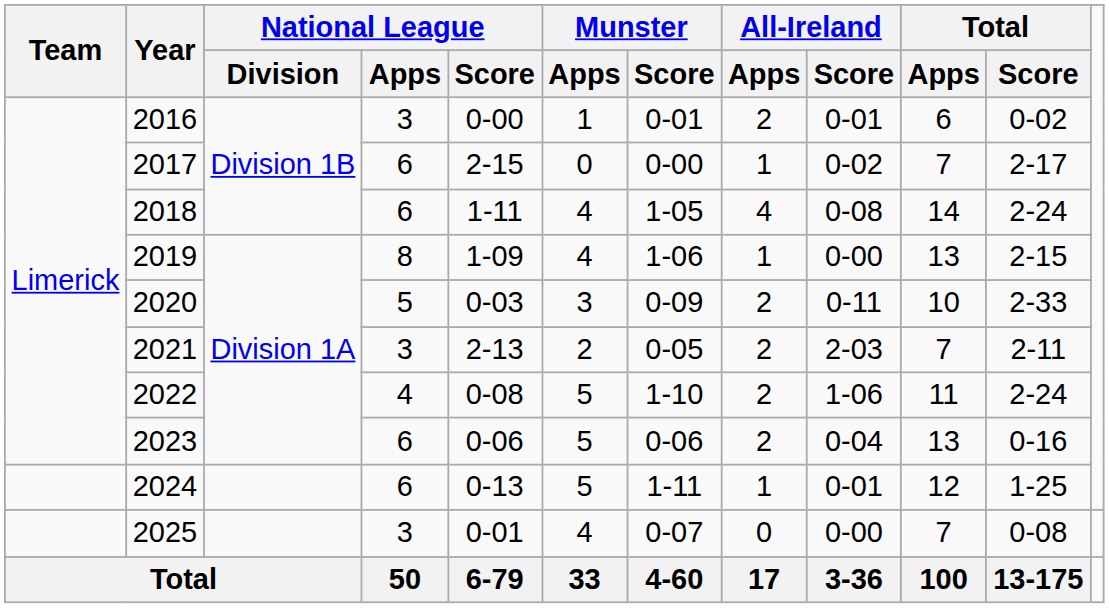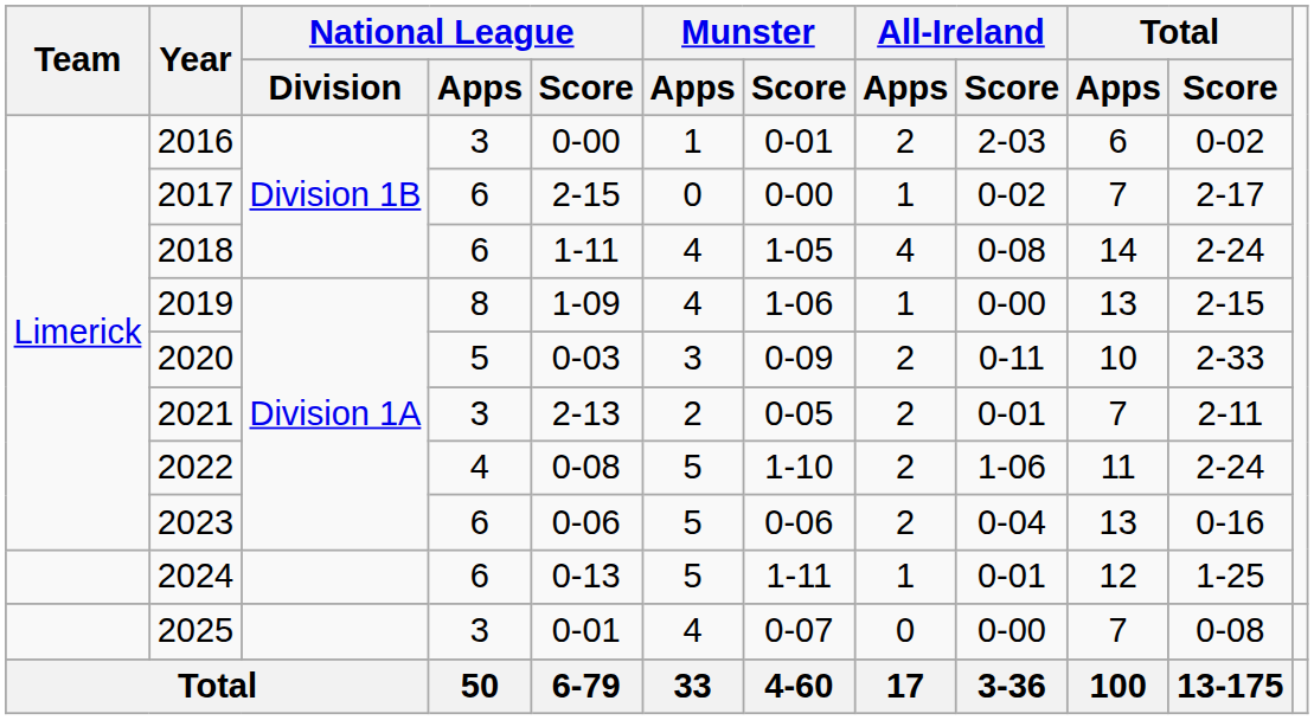 <table class="wikitable" style="text-align:center">
 <tr>
 <th rowspan="2">Team</th>
 <th rowspan="2">Year</th>
 <th colspan="3"><a href='#'>National League</a></th>
 <th colspan="2"><a href='#'>Munster</a></th>
 <th colspan="2"><a href='#'>All-Ireland</a></th>
 <th colspan="2">Total</th>
 </tr>
 <tr>
 <th>Division</th>
 <th>Apps</th>
 <th>Score</th>
 <th>Apps</th>
 <th>Score</th>
 <th>Apps</th>
 <th>Score</th>
 <th>Apps</th>
 <th>Score</th>
 </tr>
 <tr>
 <td rowspan="8"><a href='#'>Limerick</a></td>
 <td>2016</td>
 <td rowspan="3"><a href='#'>Division 1B</a></td>
 <td>3</td>
 <td>0-00</td>
 <td>1</td>
 <td>0-01</td>
 <td>2</td>
-<td>0-01</td>
+<td>2-03</td>
 <td>6</td>
 <td>0-02</td>
 </tr>
 <tr>
 <td>2017</td>
 <td>6</td>
 <td>2-15</td>
 <td>0</td>
 <td>0-00</td>
 <td>1</td>
 <td>0-02</td>
 <td>7</td>
 <td>2-17</td>
 </tr>
 <tr>
 <td>2018</td>
 <td>6</td>
 <td>1-11</td>
 <td>4</td>
 <td>1-05</td>
 <td>4</td>
 <td>0-08</td>
 <td>14</td>
 <td>2-24</td>
 </tr>
 <tr>
 <td>2019</td>
 <td rowspan="5"><a href='#'>Division 1A</a></td>
 <td>8</td>
 <td>1-09</td>
 <td>4</td>
 <td>1-06</td>
 <td>1</td>
 <td>0-00</td>
 <td>13</td>
 <td>2-15</td>
 </tr>
 <tr>
 <td>2020</td>
 <td>5</td>
 <td>0-03</td>
 <td>3</td>
 <td>0-09</td>
 <td>2</td>
 <td>0-11</td>
 <td>10</td>
 <td>2-33</td>
 </tr>
 <tr>
 <td>2021</td>
 <td>3</td>
 <td>2-13</td>
 <td>2</td>
 <td>0-05</td>
 <td>2</td>
-<td>2-03</td>
+<td>0-01</td>
 <td>7</td>
 <td>2-11</td>
 </tr>
 <tr>
 <td>2022</td>
 <td>4</td>
 <td>0-08</td>
 <td>5</td>
 <td>1-10</td>
 <td>2</td>
 <td>1-06</td>
 <td>11</td>
 <td>2-24</td>
 </tr>
 <tr>
 <td>2023</td>
 <td>6</td>
 <td>0-06</td>
 <td>5</td>
 <td>0-06</td>
 <td>2</td>
 <td>0-04</td>
 <td>13</td>
 <td>0-16</td>
 </tr>
 <tr>
 <td></td>
 <td>2024</td>
 <td></td>
 <td>6</td>
 <td>0-13</td>
 <td>5</td>
 <td>1-11</td>
 <td>1</td>
 <td>0-01</td>
 <td>12</td>
 <td>1-25</td>
 </tr>
 <tr>
 <td></td>
 <td>2025</td>
 <td></td>
 <td>3</td>
 <td>0-01</td>
 <td>4</td>
 <td>0-07</td>
 <td>0</td>
 <td>0-00</td>
 <td>7</td>
 <td>0-08</td>
 <td></td>
 </tr>
 <tr>
 <th colspan="3">Total</th>
 <th>50</th>
 <th>6-79</th>
 <th>33</th>
 <th>4-60</th>
 <th>17</th>
 <th>3-36</th>
 <th>100</th>
 <th>13-175</th>
 </tr>
 </table>
